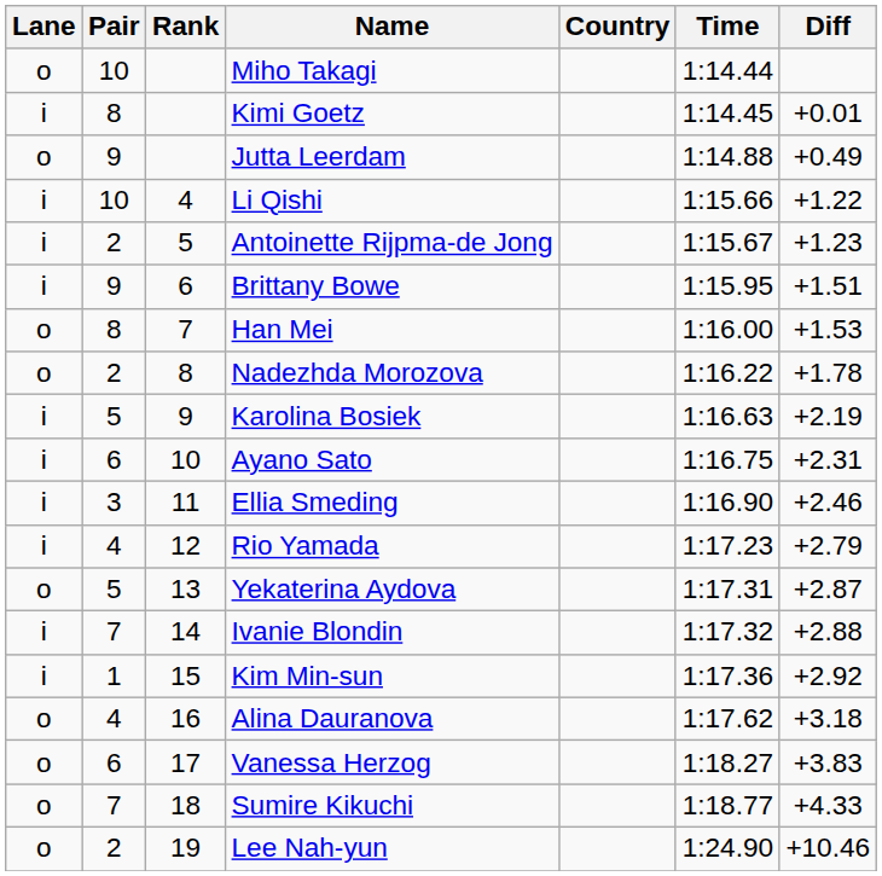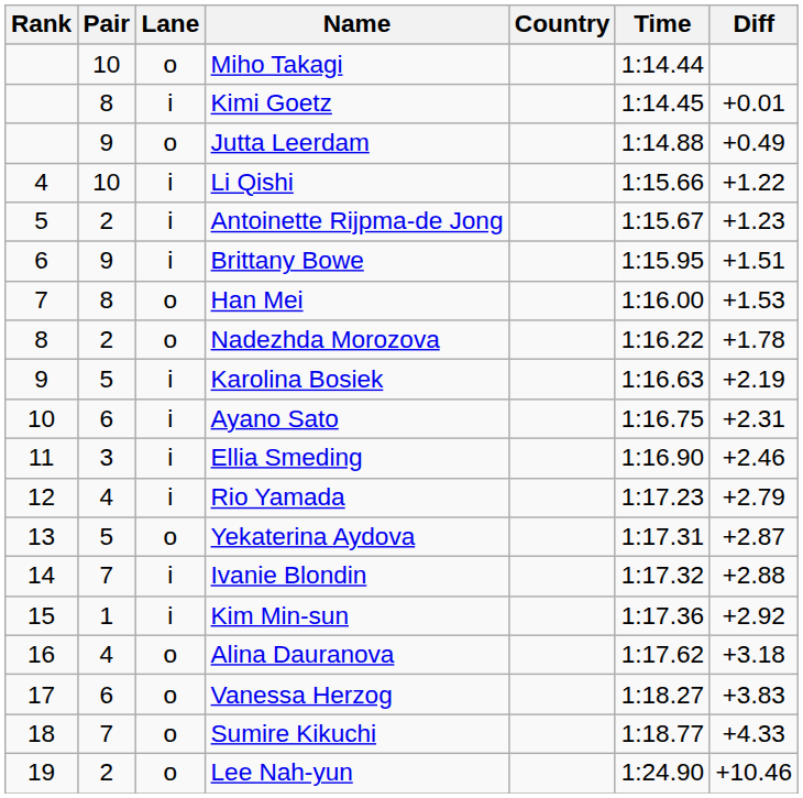 <table class="wikitable sortable" style="text-align:center">
 <tr>
+<th>Rank</th>
+<th>Pair</th>
 <th>Lane</th>
-<th>Pair</th>
-<th>Rank</th>
 <th>Name</th>
 <th>Country</th>
 <th>Time</th>
 <th>Diff</th>
 </tr>
 <tr>
+<td></td>
+<td>10</td>
 <td>o</td>
-<td>10</td>
-<td></td>
 <td align=left><a href='#'>Miho Takagi</a></td>
 <td align=left></td>
 <td>1:14.44</td>
 <td></td>
 </tr>
 <tr>
+<td></td>
+<td>8</td>
 <td>i</td>
-<td>8</td>
-<td></td>
 <td align=left><a href='#'>Kimi Goetz</a></td>
 <td align=left></td>
 <td>1:14.45</td>
 <td>+0.01</td>
 </tr>
 <tr>
+<td></td>
+<td>9</td>
 <td>o</td>
-<td>9</td>
-<td></td>
 <td align=left><a href='#'>Jutta Leerdam</a></td>
 <td align=left></td>
 <td>1:14.88</td>
 <td>+0.49</td>
 </tr>
 <tr>
+<td>4</td>
+<td>10</td>
 <td>i</td>
-<td>10</td>
-<td>4</td>
 <td align=left><a href='#'>Li Qishi</a></td>
 <td align=left></td>
 <td>1:15.66</td>
 <td>+1.22</td>
 </tr>
 <tr>
+<td>5</td>
+<td>2</td>
 <td>i</td>
-<td>2</td>
-<td>5</td>
 <td align=left><a href='#'>Antoinette Rijpma-de Jong</a></td>
 <td align=left></td>
 <td>1:15.67</td>
 <td>+1.23</td>
 </tr>
 <tr>
+<td>6</td>
+<td>9</td>
 <td>i</td>
-<td>9</td>
-<td>6</td>
 <td align=left><a href='#'>Brittany Bowe</a></td>
 <td align=left></td>
 <td>1:15.95</td>
 <td>+1.51</td>
 </tr>
 <tr>
+<td>7</td>
+<td>8</td>
 <td>o</td>
-<td>8</td>
-<td>7</td>
 <td align=left><a href='#'>Han Mei</a></td>
 <td align=left></td>
 <td>1:16.00</td>
 <td>+1.53</td>
 </tr>
 <tr>
+<td>8</td>
+<td>2</td>
 <td>o</td>
-<td>2</td>
-<td>8</td>
 <td align=left><a href='#'>Nadezhda Morozova</a></td>
 <td align=left></td>
 <td>1:16.22</td>
 <td>+1.78</td>
 </tr>
 <tr>
+<td>9</td>
+<td>5</td>
 <td>i</td>
-<td>5</td>
-<td>9</td>
 <td align=left><a href='#'>Karolina Bosiek</a></td>
 <td align=left></td>
 <td>1:16.63</td>
 <td>+2.19</td>
 </tr>
 <tr>
+<td>10</td>
+<td>6</td>
 <td>i</td>
-<td>6</td>
-<td>10</td>
 <td align=left><a href='#'>Ayano Sato</a></td>
 <td align=left></td>
 <td>1:16.75</td>
 <td>+2.31</td>
 </tr>
 <tr>
+<td>11</td>
+<td>3</td>
 <td>i</td>
-<td>3</td>
-<td>11</td>
 <td align=left><a href='#'>Ellia Smeding</a></td>
 <td align=left></td>
 <td>1:16.90</td>
 <td>+2.46</td>
 </tr>
 <tr>
+<td>12</td>
+<td>4</td>
 <td>i</td>
-<td>4</td>
-<td>12</td>
 <td align=left><a href='#'>Rio Yamada</a></td>
 <td align=left></td>
 <td>1:17.23</td>
 <td>+2.79</td>
 </tr>
 <tr>
+<td>13</td>
+<td>5</td>
 <td>o</td>
-<td>5</td>
-<td>13</td>
 <td align=left><a href='#'>Yekaterina Aydova</a></td>
 <td align=left></td>
 <td>1:17.31</td>
 <td>+2.87</td>
 </tr>
 <tr>
+<td>14</td>
+<td>7</td>
 <td>i</td>
-<td>7</td>
-<td>14</td>
 <td align=left><a href='#'>Ivanie Blondin</a></td>
 <td align=left></td>
 <td>1:17.32</td>
 <td>+2.88</td>
 </tr>
 <tr>
+<td>15</td>
+<td>1</td>
 <td>i</td>
-<td>1</td>
-<td>15</td>
 <td align=left><a href='#'>Kim Min-sun</a></td>
 <td align=left></td>
 <td>1:17.36</td>
 <td>+2.92</td>
 </tr>
 <tr>
+<td>16</td>
+<td>4</td>
 <td>o</td>
-<td>4</td>
-<td>16</td>
 <td align=left><a href='#'>Alina Dauranova</a></td>
 <td align=left></td>
 <td>1:17.62</td>
 <td>+3.18</td>
 </tr>
 <tr>
+<td>17</td>
+<td>6</td>
 <td>o</td>
-<td>6</td>
-<td>17</td>
 <td align=left><a href='#'>Vanessa Herzog</a></td>
 <td align=left></td>
 <td>1:18.27</td>
 <td>+3.83</td>
 </tr>
 <tr>
+<td>18</td>
+<td>7</td>
 <td>o</td>
-<td>7</td>
-<td>18</td>
 <td align=left><a href='#'>Sumire Kikuchi</a></td>
 <td align=left></td>
 <td>1:18.77</td>
 <td>+4.33</td>
 </tr>
 <tr>
+<td>19</td>
+<td>2</td>
 <td>o</td>
-<td>2</td>
-<td>19</td>
 <td align=left><a href='#'>Lee Nah-yun</a></td>
 <td align=left></td>
 <td>1:24.90</td>
 <td>+10.46</td>
 </tr>
 </table>
